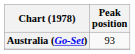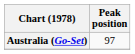 <table class="wikitable sortable plainrowheaders">
 <tr>
 <th>Chart (1978)</th>
 <th>Peak<br>position</th>
 </tr>
 <tr>
 <th scope="row">Australia (<em><a href='#'>Go-Set</a></em>)</th>
-<td style="text-align:center;">93</td>
+<td style="text-align:center;">97</td>
 </tr>
 <tr>
 </tr>
 <tr>
 </tr>
 </table>
